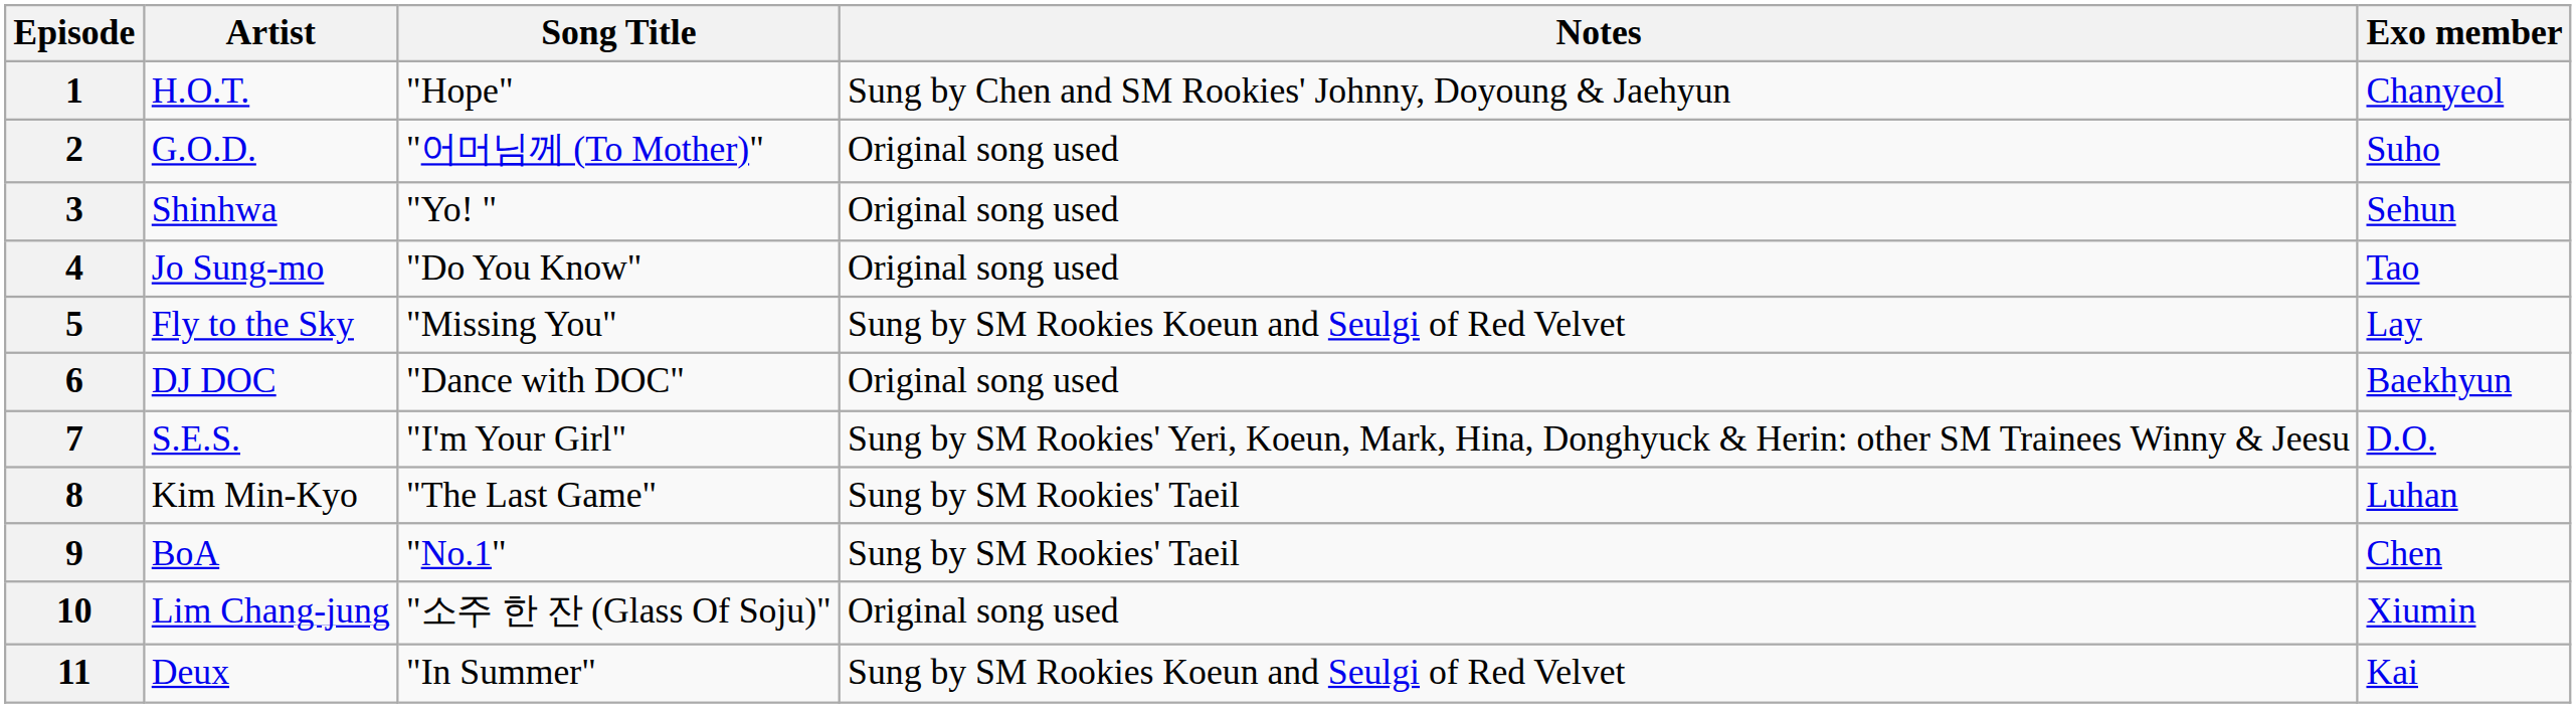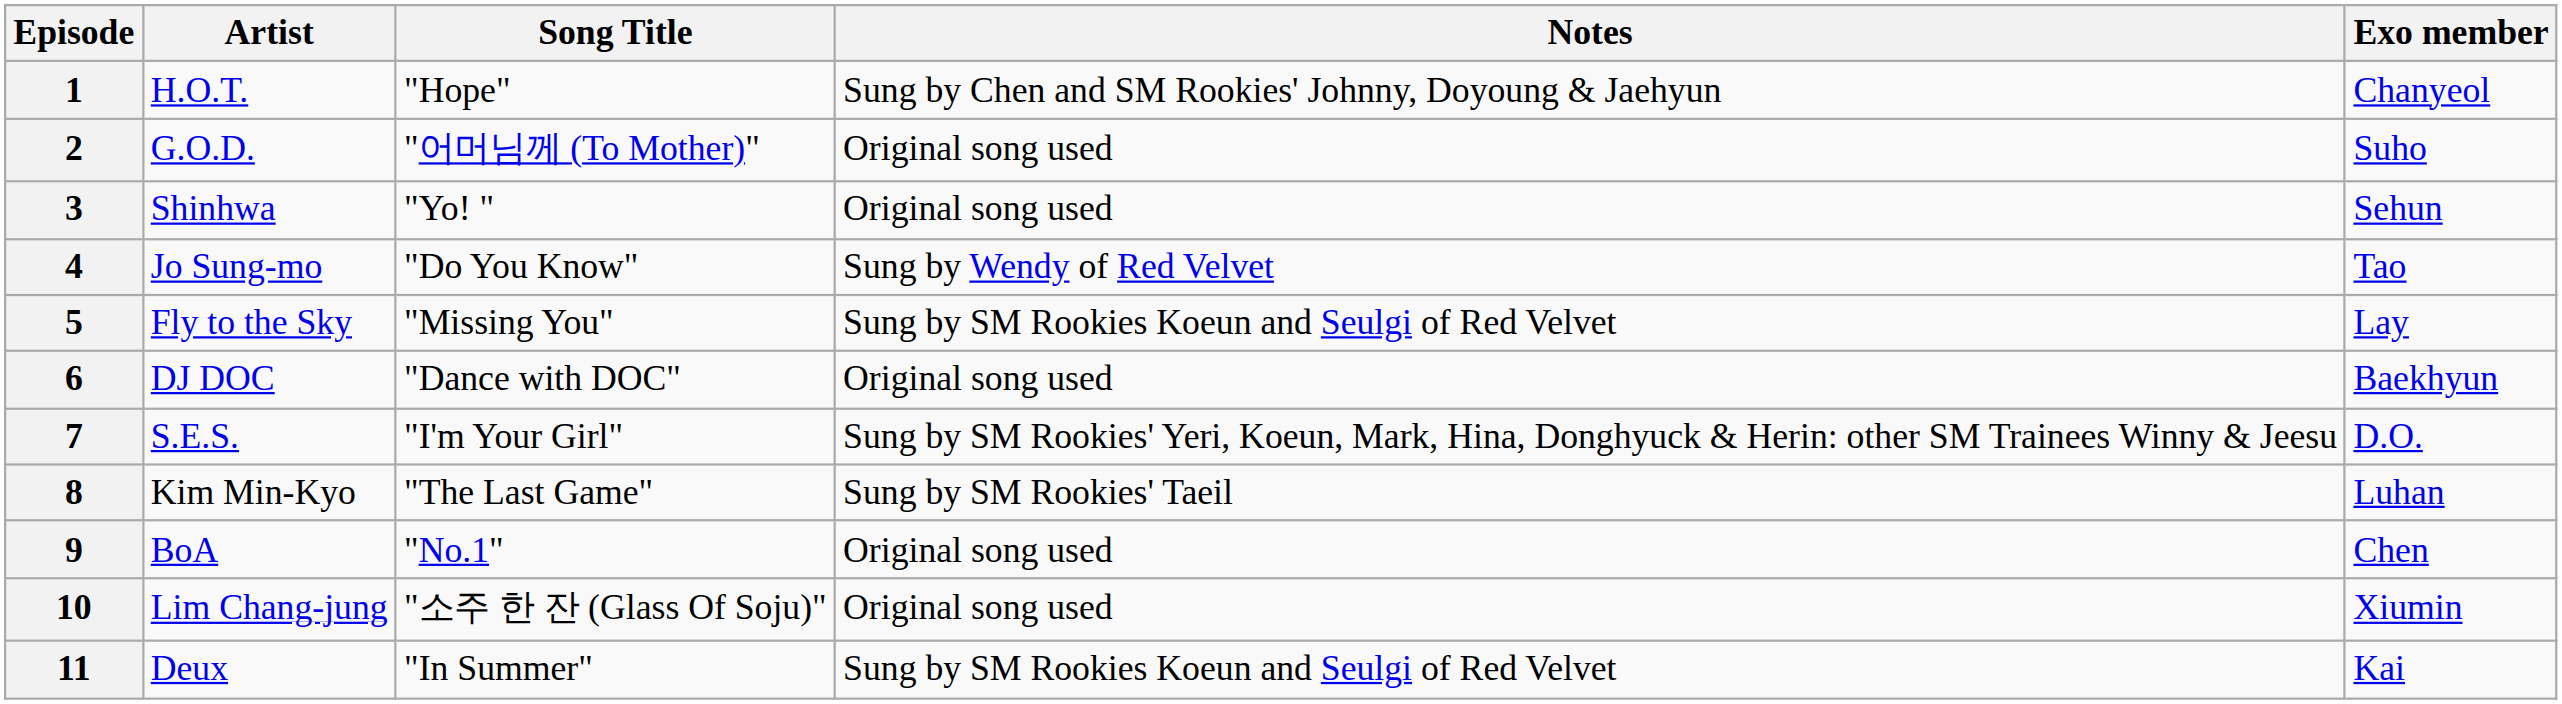 <table class="wikitable">
 <tr>
 <th>Episode</th>
 <th scope="col">Artist</th>
 <th scope="col">Song Title</th>
 <th scope="col">Notes</th>
 <th>Exo member</th>
 </tr>
 <tr>
 <th>1</th>
 <td><a href='#'>H.O.T.</a></td>
 <td>"Hope"</td>
 <td>Sung by Chen and SM Rookies' Johnny, Doyoung & Jaehyun</td>
 <td><a href='#'>Chanyeol</a></td>
 </tr>
 <tr>
 <th>2</th>
 <td><a href='#'>G.O.D.</a></td>
 <td>"<a href='#'>어머님께 (To Mother)</a>"</td>
 <td>Original song used</td>
 <td><a href='#'>Suho</a></td>
 </tr>
 <tr>
 <th>3</th>
 <td><a href='#'>Shinhwa</a></td>
 <td>"Yo! "</td>
 <td>Original song used</td>
 <td><a href='#'>Sehun</a></td>
 </tr>
 <tr>
 <th>4</th>
 <td><a href='#'>Jo Sung-mo</a></td>
 <td>"Do You Know"</td>
-<td>Original song used</td>
+<td>Sung by <a href='#'>Wendy</a> of <a href='#'>Red Velvet</a></td>
 <td><a href='#'>Tao</a></td>
 </tr>
 <tr>
 <th>5</th>
 <td><a href='#'>Fly to the Sky</a></td>
 <td>"Missing You"</td>
 <td>Sung by SM Rookies Koeun and <a href='#'>Seulgi</a> of Red Velvet</td>
 <td><a href='#'>Lay</a></td>
 </tr>
 <tr>
 <th>6</th>
 <td><a href='#'>DJ DOC</a></td>
 <td>"Dance with DOC"</td>
 <td>Original song used</td>
 <td><a href='#'>Baekhyun</a></td>
 </tr>
 <tr>
 <th>7</th>
 <td><a href='#'>S.E.S.</a></td>
 <td>"I'm Your Girl"</td>
 <td>Sung by SM Rookies' Yeri, Koeun, Mark, Hina, Donghyuck & Herin: other SM Trainees Winny & Jeesu</td>
 <td><a href='#'>D.O.</a></td>
 </tr>
 <tr>
 <th>8</th>
 <td>Kim Min-Kyo</td>
 <td>"The Last Game"</td>
 <td>Sung by SM Rookies' Taeil</td>
 <td><a href='#'>Luhan</a></td>
 </tr>
 <tr>
 <th>9</th>
 <td><a href='#'>BoA</a></td>
 <td>"<a href='#'>No.1</a>"</td>
-<td>Sung by SM Rookies' Taeil</td>
+<td>Original song used</td>
 <td><a href='#'>Chen</a></td>
 </tr>
 <tr>
 <th>10</th>
 <td><a href='#'>Lim Chang-jung</a></td>
 <td>"소주 한 잔 (Glass Of Soju)"</td>
 <td>Original song used</td>
 <td><a href='#'>Xiumin</a></td>
 </tr>
 <tr>
 <th>11</th>
 <td><a href='#'>Deux</a></td>
 <td>"In Summer"</td>
 <td>Sung by SM Rookies Koeun and <a href='#'>Seulgi</a> of Red Velvet</td>
 <td><a href='#'>Kai</a></td>
 </tr>
 </table>
